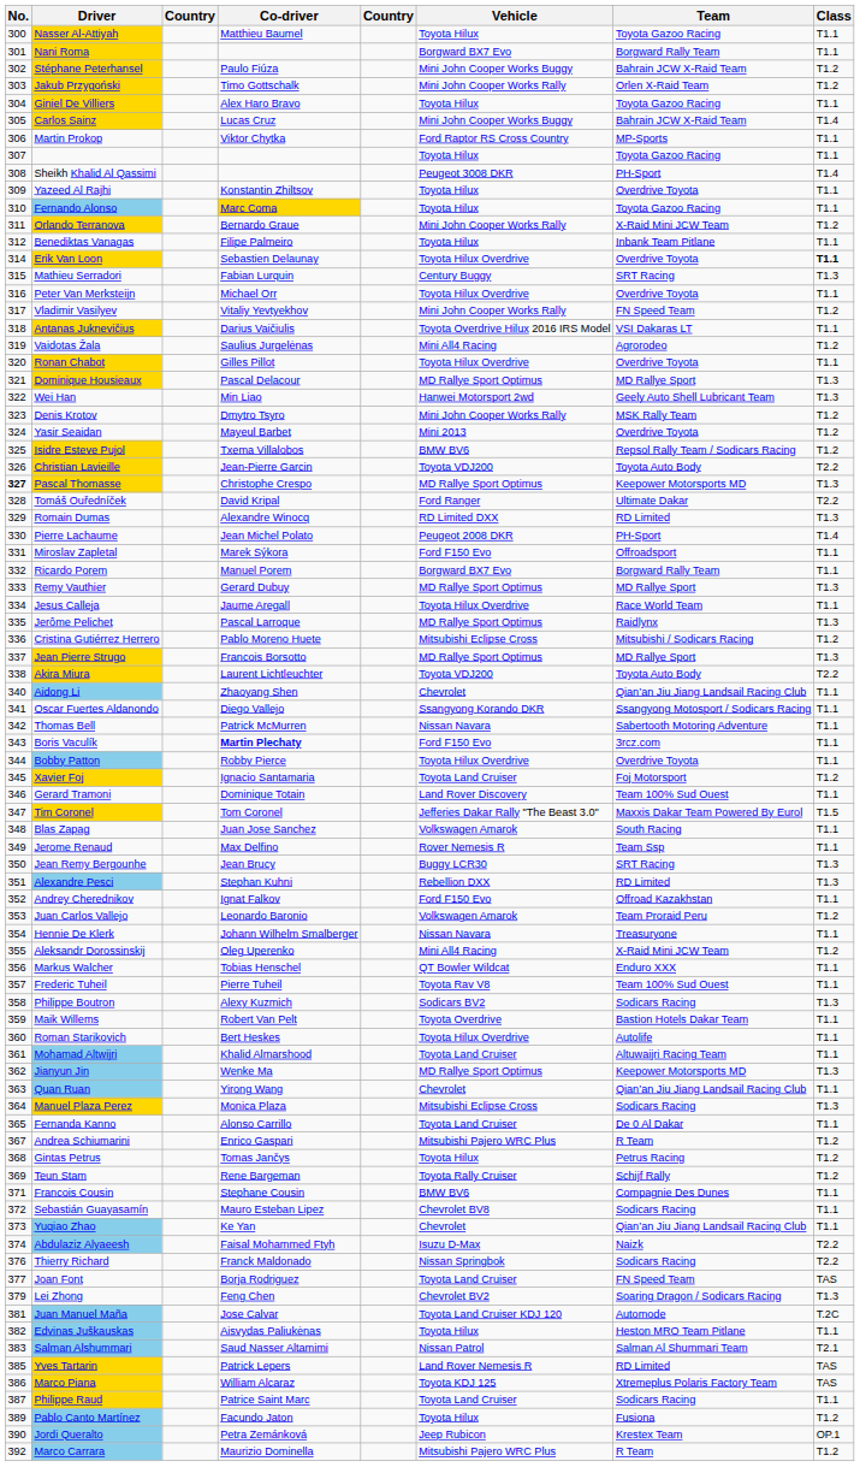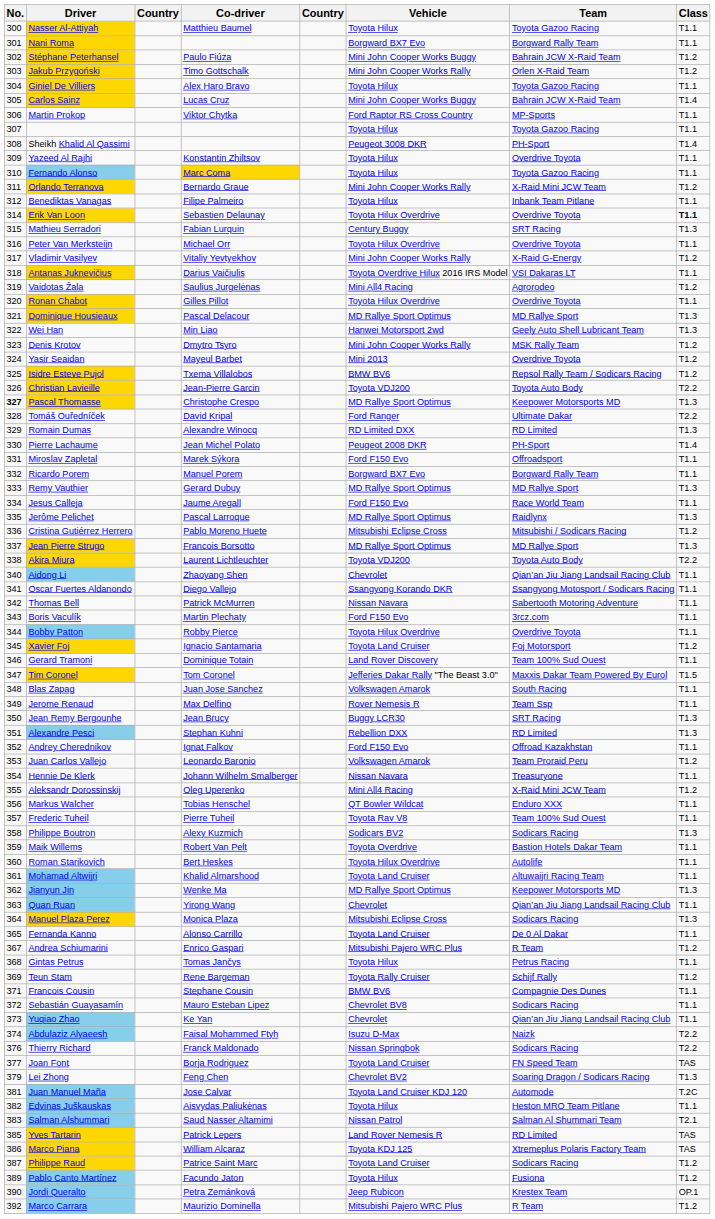 <table class="wikitable sortable" style="font-size:85%;">
 <tr>
 <th><big>No.</big></th>
 <th><big>Driver</big></th>
 <th><big>Country</big></th>
 <th><big>Co-driver</big></th>
 <th><big>Country</big></th>
 <th><big>Vehicle</big></th>
 <th><big>Team</big></th>
 <th><big>Class</big></th>
 </tr>
 <tr>
 <td>300</td>
 <td bgcolor="gold"><a href='#'>Nasser Al-Attiyah</a></td>
 <td></td>
 <td><a href='#'>Matthieu Baumel</a></td>
 <td></td>
 <td><a href='#'>Toyota Hilux</a></td>
 <td><a href='#'>Toyota Gazoo Racing</a></td>
 <td>T1.1</td>
 </tr>
 <tr>
 <td>301</td>
 <td bgcolor="gold"><a href='#'>Nani Roma</a></td>
 <td></td>
 <td></td>
 <td></td>
 <td><a href='#'>Borgward BX7 Evo</a></td>
 <td><a href='#'>Borgward Rally Team</a></td>
 <td>T1.1</td>
 </tr>
 <tr>
 <td>302</td>
 <td bgcolor="gold"><a href='#'>Stéphane Peterhansel</a></td>
 <td></td>
 <td><a href='#'>Paulo Fiúza</a></td>
 <td></td>
 <td><a href='#'>Mini John Cooper Works Buggy</a></td>
 <td><a href='#'>Bahrain JCW X-Raid Team</a></td>
 <td>T1.2</td>
 </tr>
 <tr>
 <td>303</td>
 <td bgcolor="gold"><a href='#'>Jakub Przygoński</a></td>
 <td></td>
 <td><a href='#'>Timo Gottschalk</a></td>
 <td></td>
 <td><a href='#'>Mini John Cooper Works Rally</a></td>
 <td><a href='#'>Orlen X-Raid Team</a></td>
 <td>T1.2</td>
 </tr>
 <tr>
 <td>304</td>
 <td bgcolor="gold"><a href='#'>Giniel De Villiers</a></td>
 <td></td>
 <td><a href='#'>Alex Haro Bravo</a></td>
 <td></td>
 <td><a href='#'>Toyota Hilux</a></td>
 <td><a href='#'>Toyota Gazoo Racing</a></td>
 <td>T1.1</td>
 </tr>
 <tr>
 <td>305</td>
 <td bgcolor="gold"><a href='#'>Carlos Sainz</a></td>
 <td></td>
 <td><a href='#'>Lucas Cruz</a></td>
 <td></td>
 <td><a href='#'>Mini John Cooper Works Buggy</a></td>
 <td><a href='#'>Bahrain JCW X-Raid Team</a></td>
 <td>T1.4</td>
 </tr>
 <tr>
 <td>306</td>
 <td><a href='#'>Martin Prokop</a></td>
 <td></td>
 <td><a href='#'>Viktor Chytka</a></td>
 <td></td>
 <td><a href='#'>Ford Raptor RS Cross Country</a></td>
 <td><a href='#'>MP-Sports</a></td>
 <td>T1.1</td>
 </tr>
 <tr>
 <td>307</td>
 <td></td>
 <td></td>
 <td></td>
 <td></td>
 <td><a href='#'>Toyota Hilux</a></td>
 <td><a href='#'>Toyota Gazoo Racing</a></td>
 <td>T1.1</td>
 </tr>
 <tr>
 <td>308</td>
 <td>Sheikh <a href='#'>Khalid Al Qassimi</a></td>
 <td></td>
 <td></td>
 <td></td>
 <td><a href='#'>Peugeot 3008 DKR</a></td>
 <td><a href='#'>PH-Sport</a></td>
 <td>T1.4</td>
 </tr>
 <tr>
 <td>309</td>
 <td><a href='#'>Yazeed Al Rajhi</a></td>
 <td></td>
 <td><a href='#'>Konstantin Zhiltsov</a></td>
 <td></td>
 <td><a href='#'>Toyota Hilux</a></td>
 <td><a href='#'>Overdrive Toyota</a></td>
 <td>T1.1</td>
 </tr>
 <tr>
 <td>310</td>
 <td bgcolor="skyblue"><a href='#'>Fernando Alonso</a></td>
 <td></td>
 <td bgcolor="gold"><a href='#'>Marc Coma</a></td>
 <td></td>
 <td><a href='#'>Toyota Hilux</a></td>
 <td><a href='#'>Toyota Gazoo Racing</a></td>
 <td>T1.1</td>
 </tr>
 <tr>
 <td>311</td>
 <td bgcolor="gold"><a href='#'>Orlando Terranova</a></td>
 <td></td>
 <td><a href='#'>Bernardo Graue</a></td>
 <td></td>
 <td><a href='#'>Mini John Cooper Works Rally</a></td>
 <td><a href='#'>X-Raid Mini JCW Team</a></td>
 <td>T1.2</td>
 </tr>
 <tr>
 <td>312</td>
 <td><a href='#'>Benediktas Vanagas</a></td>
 <td></td>
 <td><a href='#'>Filipe Palmeiro</a></td>
 <td></td>
 <td><a href='#'>Toyota Hilux</a></td>
 <td><a href='#'>Inbank Team Pitlane</a></td>
 <td>T1.1</td>
 </tr>
 <tr>
 <td>314</td>
 <td bgcolor="gold"><a href='#'>Erik Van Loon</a></td>
 <td></td>
 <td><a href='#'>Sebastien Delaunay</a></td>
 <td></td>
 <td><a href='#'>Toyota Hilux Overdrive</a></td>
 <td><a href='#'>Overdrive Toyota</a></td>
 <td><strong>T1.1</strong></td>
 </tr>
 <tr>
 <td>315</td>
 <td><a href='#'>Mathieu Serradori</a></td>
 <td></td>
 <td><a href='#'>Fabian Lurquin</a></td>
 <td></td>
 <td><a href='#'>Century Buggy</a></td>
 <td><a href='#'>SRT Racing</a></td>
 <td>T1.3</td>
 </tr>
 <tr>
 <td>316</td>
 <td><a href='#'>Peter Van Merksteijn</a></td>
 <td></td>
 <td><a href='#'>Michael Orr</a></td>
 <td></td>
 <td><a href='#'>Toyota Hilux Overdrive</a></td>
 <td><a href='#'>Overdrive Toyota</a></td>
 <td>T1.1</td>
 </tr>
 <tr>
 <td>317</td>
 <td><a href='#'>Vladimir Vasilyev</a></td>
 <td></td>
 <td><a href='#'>Vitaliy Yevtyekhov</a></td>
 <td></td>
 <td><a href='#'>Mini John Cooper Works Rally</a></td>
-<td><a href='#'>FN Speed Team</a></td>
+<td><a href='#'>X-Raid G-Energy</a></td>
 <td>T1.2</td>
 </tr>
 <tr>
 <td>318</td>
 <td bgcolor="gold"><a href='#'>Antanas Juknevičius</a></td>
 <td></td>
 <td><a href='#'>Darius Vaičiulis</a></td>
 <td></td>
 <td><a href='#'>Toyota Overdrive Hilux</a> 2016 IRS Model</td>
 <td><a href='#'>VSI Dakaras LT</a></td>
 <td>T1.1</td>
 </tr>
 <tr>
 <td>319</td>
 <td><a href='#'>Vaidotas Žala</a></td>
 <td></td>
 <td><a href='#'>Saulius Jurgelėnas</a></td>
 <td></td>
 <td><a href='#'>Mini All4 Racing</a></td>
 <td><a href='#'>Agrorodeo</a></td>
 <td>T1.2</td>
 </tr>
 <tr>
 <td>320</td>
 <td bgcolor="gold"><a href='#'>Ronan Chabot</a></td>
 <td></td>
 <td><a href='#'>Gilles Pillot</a></td>
 <td></td>
 <td><a href='#'>Toyota Hilux Overdrive</a></td>
 <td><a href='#'>Overdrive Toyota</a></td>
 <td>T1.1</td>
 </tr>
 <tr>
 <td>321</td>
 <td bgcolor="gold"><a href='#'>Dominique Housieaux</a></td>
 <td></td>
 <td><a href='#'>Pascal Delacour</a></td>
 <td></td>
 <td><a href='#'>MD Rallye Sport Optimus</a></td>
 <td><a href='#'>MD Rallye Sport</a></td>
 <td>T1.3</td>
 </tr>
 <tr>
 <td>322</td>
 <td><a href='#'>Wei Han</a></td>
 <td></td>
 <td><a href='#'>Min Liao</a></td>
 <td></td>
 <td><a href='#'>Hanwei Motorsport 2wd</a></td>
 <td><a href='#'>Geely Auto Shell Lubricant Team</a></td>
 <td>T1.3</td>
 </tr>
 <tr>
 <td>323</td>
 <td><a href='#'>Denis Krotov</a></td>
 <td></td>
 <td><a href='#'>Dmytro Tsyro</a></td>
 <td></td>
 <td><a href='#'>Mini John Cooper Works Rally</a></td>
 <td><a href='#'>MSK Rally Team</a></td>
 <td>T1.2</td>
 </tr>
 <tr>
 <td>324</td>
 <td><a href='#'>Yasir Seaidan</a></td>
 <td></td>
 <td><a href='#'>Mayeul Barbet</a></td>
 <td></td>
 <td><a href='#'>Mini 2013</a></td>
 <td><a href='#'>Overdrive Toyota</a></td>
 <td>T1.2</td>
 </tr>
 <tr>
 <td>325</td>
 <td bgcolor="gold"><a href='#'>Isidre Esteve Pujol</a></td>
 <td></td>
 <td><a href='#'>Txema Villalobos</a></td>
 <td></td>
 <td><a href='#'>BMW BV6</a></td>
 <td><a href='#'>Repsol Rally Team / Sodicars Racing</a></td>
 <td>T1.2</td>
 </tr>
 <tr>
 <td>326</td>
 <td bgcolor="gold"><a href='#'>Christian Lavieille</a></td>
 <td></td>
 <td><a href='#'>Jean-Pierre Garcin</a></td>
 <td></td>
 <td><a href='#'>Toyota VDJ200</a></td>
 <td><a href='#'>Toyota Auto Body</a></td>
 <td>T2.2</td>
 </tr>
 <tr>
 <td><strong>327</strong></td>
 <td bgcolor="gold"><a href='#'>Pascal Thomasse</a></td>
 <td></td>
 <td><a href='#'>Christophe Crespo</a></td>
 <td></td>
 <td><a href='#'>MD Rallye Sport Optimus</a></td>
 <td><a href='#'>Keepower Motorsports MD</a></td>
 <td>T1.3</td>
 </tr>
 <tr>
 <td>328</td>
 <td><a href='#'>Tomáš Ouředníček</a></td>
 <td></td>
 <td><a href='#'>David Kripal</a></td>
 <td></td>
 <td><a href='#'>Ford Ranger</a></td>
 <td><a href='#'>Ultimate Dakar</a></td>
 <td>T2.2</td>
 </tr>
 <tr>
 <td>329</td>
 <td><a href='#'>Romain Dumas</a></td>
 <td></td>
 <td><a href='#'>Alexandre Winocq</a></td>
 <td></td>
 <td><a href='#'>RD Limited DXX</a></td>
 <td><a href='#'>RD Limited</a></td>
 <td>T1.3</td>
 </tr>
 <tr>
 <td>330</td>
 <td><a href='#'>Pierre Lachaume</a></td>
 <td></td>
 <td><a href='#'>Jean Michel Polato</a></td>
 <td></td>
 <td><a href='#'>Peugeot 2008 DKR</a></td>
 <td><a href='#'>PH-Sport</a></td>
 <td>T1.4</td>
 </tr>
 <tr>
 <td>331</td>
 <td><a href='#'>Miroslav Zapletal</a></td>
 <td></td>
 <td><a href='#'>Marek Sýkora</a></td>
 <td></td>
 <td><a href='#'>Ford F150 Evo</a></td>
 <td><a href='#'>Offroadsport</a></td>
 <td>T1.1</td>
 </tr>
 <tr>
 <td>332</td>
 <td><a href='#'>Ricardo Porem</a></td>
 <td></td>
 <td><a href='#'>Manuel Porem</a></td>
 <td></td>
 <td><a href='#'>Borgward BX7 Evo</a></td>
 <td><a href='#'>Borgward Rally Team</a></td>
 <td>T1.1</td>
 </tr>
 <tr>
 <td>333</td>
 <td><a href='#'>Remy Vauthier</a></td>
 <td></td>
 <td><a href='#'>Gerard Dubuy</a></td>
 <td></td>
 <td><a href='#'>MD Rallye Sport Optimus</a></td>
 <td><a href='#'>MD Rallye Sport</a></td>
 <td>T1.3</td>
 </tr>
 <tr>
 <td>334</td>
 <td><a href='#'>Jesus Calleja</a></td>
 <td></td>
 <td><a href='#'>Jaume Aregall</a></td>
 <td></td>
-<td><a href='#'>Toyota Hilux Overdrive</a></td>
+<td><a href='#'>Ford F150 Evo</a></td>
 <td><a href='#'>Race World Team</a></td>
 <td>T1.1</td>
 </tr>
 <tr>
 <td>335</td>
 <td><a href='#'>Jerôme Pelichet</a></td>
 <td></td>
 <td><a href='#'>Pascal Larroque</a></td>
 <td></td>
 <td><a href='#'>MD Rallye Sport Optimus</a></td>
 <td><a href='#'>Raidlynx</a></td>
 <td>T1.3</td>
 </tr>
 <tr>
 <td>336</td>
 <td><a href='#'>Cristina Gutiérrez Herrero</a></td>
 <td></td>
 <td><a href='#'>Pablo Moreno Huete</a></td>
 <td></td>
 <td><a href='#'>Mitsubishi Eclipse Cross</a></td>
 <td><a href='#'>Mitsubishi / Sodicars Racing</a></td>
 <td>T1.2</td>
 </tr>
 <tr>
 <td>337</td>
 <td bgcolor="gold"><a href='#'>Jean Pierre Strugo</a></td>
 <td></td>
 <td><a href='#'>Francois Borsotto</a></td>
 <td></td>
 <td><a href='#'>MD Rallye Sport Optimus</a></td>
 <td><a href='#'>MD Rallye Sport</a></td>
 <td>T1.3</td>
 </tr>
 <tr>
 <td>338</td>
 <td bgcolor="gold"><a href='#'>Akira Miura</a></td>
 <td></td>
 <td><a href='#'>Laurent Lichtleuchter</a></td>
 <td></td>
 <td><a href='#'>Toyota VDJ200</a></td>
 <td><a href='#'>Toyota Auto Body</a></td>
 <td>T2.2</td>
 </tr>
 <tr>
 <td>340</td>
 <td bgcolor="skyblue"><a href='#'>Aidong Li</a></td>
 <td></td>
 <td><a href='#'>Zhaoyang Shen</a></td>
 <td></td>
 <td><a href='#'>Chevrolet</a></td>
 <td><a href='#'>Qian’an Jiu Jiang Landsail Racing Club</a></td>
 <td>T1.1</td>
 </tr>
 <tr>
 <td>341</td>
 <td><a href='#'>Oscar Fuertes Aldanondo</a></td>
 <td></td>
 <td><a href='#'>Diego Vallejo</a></td>
 <td></td>
 <td><a href='#'>Ssangyong Korando DKR</a></td>
 <td><a href='#'>Ssangyong Motosport / Sodicars Racing</a></td>
 <td>T1.1</td>
 </tr>
 <tr>
 <td>342</td>
 <td><a href='#'>Thomas Bell</a></td>
 <td></td>
 <td><a href='#'>Patrick McMurren</a></td>
 <td></td>
 <td><a href='#'>Nissan Navara</a></td>
 <td><a href='#'>Sabertooth Motoring Adventure</a></td>
 <td>T1.1</td>
 </tr>
 <tr>
 <td>343</td>
 <td><a href='#'>Boris Vaculík</a></td>
 <td></td>
-<td><strong><a href='#'>Martin Plechaty</a></strong></td>
+<td><a href='#'>Martin Plechaty</a></td>
 <td></td>
 <td><a href='#'>Ford F150 Evo</a></td>
 <td><a href='#'>3rcz.com</a></td>
 <td>T1.1</td>
 </tr>
 <tr>
 <td>344</td>
 <td bgcolor="skyblue"><a href='#'>Bobby Patton</a></td>
 <td></td>
 <td><a href='#'>Robby Pierce</a></td>
 <td></td>
 <td><a href='#'>Toyota Hilux Overdrive</a></td>
 <td><a href='#'>Overdrive Toyota</a></td>
 <td>T1.1</td>
 </tr>
 <tr>
 <td>345</td>
 <td bgcolor="gold"><a href='#'>Xavier Foj</a></td>
 <td></td>
 <td><a href='#'>Ignacio Santamaria</a></td>
 <td></td>
 <td><a href='#'>Toyota Land Cruiser</a></td>
 <td><a href='#'>Foj Motorsport</a></td>
 <td>T1.2</td>
 </tr>
 <tr>
 <td>346</td>
 <td><a href='#'>Gerard Tramoni</a></td>
 <td></td>
 <td><a href='#'>Dominique Totain</a></td>
 <td></td>
 <td><a href='#'>Land Rover Discovery</a></td>
 <td><a href='#'>Team 100% Sud Ouest</a></td>
 <td>T1.1</td>
 </tr>
 <tr>
 <td>347</td>
 <td bgcolor="gold"><a href='#'>Tim Coronel</a></td>
 <td></td>
 <td><a href='#'>Tom Coronel</a></td>
 <td></td>
 <td><a href='#'>Jefferies Dakar Rally</a> "The Beast 3.0"</td>
 <td><a href='#'>Maxxis Dakar Team Powered By Eurol</a></td>
 <td>T1.5</td>
 </tr>
 <tr>
 <td>348</td>
 <td><a href='#'>Blas Zapag</a></td>
 <td></td>
 <td><a href='#'>Juan Jose Sanchez</a></td>
 <td></td>
 <td><a href='#'>Volkswagen Amarok</a></td>
 <td><a href='#'>South Racing</a></td>
 <td>T1.1</td>
 </tr>
 <tr>
 <td>349</td>
 <td><a href='#'>Jerome Renaud</a></td>
 <td></td>
 <td><a href='#'>Max Delfino</a></td>
 <td></td>
 <td><a href='#'>Rover Nemesis R</a></td>
 <td><a href='#'>Team Ssp</a></td>
 <td>T1.1</td>
 </tr>
 <tr>
 <td>350</td>
 <td><a href='#'>Jean Remy Bergounhe</a></td>
 <td></td>
 <td><a href='#'>Jean Brucy</a></td>
 <td></td>
 <td><a href='#'>Buggy LCR30</a></td>
 <td><a href='#'>SRT Racing</a></td>
 <td>T1.3</td>
 </tr>
 <tr>
 <td>351</td>
 <td bgcolor="skyblue"><a href='#'>Alexandre Pesci</a></td>
 <td></td>
 <td><a href='#'>Stephan Kuhni</a></td>
 <td></td>
 <td><a href='#'>Rebellion DXX</a></td>
 <td><a href='#'>RD Limited</a></td>
 <td>T1.3</td>
 </tr>
 <tr>
 <td>352</td>
 <td><a href='#'>Andrey Cherednikov</a></td>
 <td></td>
 <td><a href='#'>Ignat Falkov</a></td>
 <td></td>
 <td><a href='#'>Ford F150 Evo</a></td>
 <td><a href='#'>Offroad Kazakhstan</a></td>
 <td>T1.1</td>
 </tr>
 <tr>
 <td>353</td>
 <td><a href='#'>Juan Carlos Vallejo</a></td>
 <td></td>
 <td><a href='#'>Leonardo Baronio</a></td>
 <td></td>
 <td><a href='#'>Volkswagen Amarok</a></td>
 <td><a href='#'>Team Proraid Peru</a></td>
 <td>T1.2</td>
 </tr>
 <tr>
 <td>354</td>
 <td><a href='#'>Hennie De Klerk</a></td>
 <td></td>
 <td><a href='#'>Johann Wilhelm Smalberger</a></td>
 <td></td>
 <td><a href='#'>Nissan Navara</a></td>
 <td><a href='#'>Treasuryone</a></td>
 <td>T1.1</td>
 </tr>
 <tr>
 <td>355</td>
 <td><a href='#'>Aleksandr Dorossinskij</a></td>
 <td></td>
 <td><a href='#'>Oleg Uperenko</a></td>
 <td></td>
 <td><a href='#'>Mini All4 Racing</a></td>
 <td><a href='#'>X-Raid Mini JCW Team</a></td>
 <td>T1.2</td>
 </tr>
 <tr>
 <td>356</td>
 <td><a href='#'>Markus Walcher</a></td>
 <td></td>
 <td><a href='#'>Tobias Henschel</a></td>
 <td></td>
 <td><a href='#'>QT Bowler Wildcat</a></td>
 <td><a href='#'>Enduro XXX</a></td>
 <td>T1.1</td>
 </tr>
 <tr>
 <td>357</td>
 <td><a href='#'>Frederic Tuheil</a></td>
 <td></td>
 <td><a href='#'>Pierre Tuheil</a></td>
 <td></td>
 <td><a href='#'>Toyota Rav V8</a></td>
 <td><a href='#'>Team 100% Sud Ouest</a></td>
 <td>T1.1</td>
 </tr>
 <tr>
 <td>358</td>
 <td><a href='#'>Philippe Boutron</a></td>
 <td></td>
 <td><a href='#'>Alexy Kuzmich</a></td>
 <td></td>
 <td><a href='#'>Sodicars BV2</a></td>
 <td><a href='#'>Sodicars Racing</a></td>
 <td>T1.3</td>
 </tr>
 <tr>
 <td>359</td>
 <td><a href='#'>Maik Willems</a></td>
 <td></td>
 <td><a href='#'>Robert Van Pelt</a></td>
 <td></td>
 <td><a href='#'>Toyota Overdrive</a></td>
 <td><a href='#'>Bastion Hotels Dakar Team</a></td>
 <td>T1.1</td>
 </tr>
 <tr>
 <td>360</td>
 <td><a href='#'>Roman Starikovich</a></td>
 <td></td>
 <td><a href='#'>Bert Heskes</a></td>
 <td></td>
 <td><a href='#'>Toyota Hilux Overdrive</a></td>
 <td><a href='#'>Autolife</a></td>
 <td>T1.1</td>
 </tr>
 <tr>
 <td>361</td>
 <td bgcolor="skyblue"><a href='#'>Mohamad Altwijri</a></td>
 <td></td>
 <td><a href='#'>Khalid Almarshood</a></td>
 <td></td>
 <td><a href='#'>Toyota Land Cruiser</a></td>
 <td><a href='#'>Altuwaijri Racing Team</a></td>
 <td>T1.1</td>
 </tr>
 <tr>
 <td>362</td>
 <td bgcolor="skyblue"><a href='#'>Jianyun Jin</a></td>
 <td></td>
 <td><a href='#'>Wenke Ma</a></td>
 <td></td>
 <td><a href='#'>MD Rallye Sport Optimus</a></td>
 <td><a href='#'>Keepower Motorsports MD</a></td>
 <td>T1.3</td>
 </tr>
 <tr>
 <td>363</td>
 <td bgcolor="skyblue"><a href='#'>Quan Ruan</a></td>
 <td></td>
 <td><a href='#'>Yirong Wang</a></td>
 <td></td>
 <td><a href='#'>Chevrolet</a></td>
 <td><a href='#'>Qian’an Jiu Jiang Landsail Racing Club</a></td>
 <td>T1.1</td>
 </tr>
 <tr>
 <td>364</td>
 <td bgcolor="gold"><a href='#'>Manuel Plaza Perez</a></td>
 <td></td>
 <td><a href='#'>Monica Plaza</a></td>
 <td></td>
 <td><a href='#'>Mitsubishi Eclipse Cross</a></td>
 <td><a href='#'>Sodicars Racing</a></td>
 <td>T1.3</td>
 </tr>
 <tr>
 <td>365</td>
 <td><a href='#'>Fernanda Kanno</a></td>
 <td></td>
 <td><a href='#'>Alonso Carrillo</a></td>
 <td></td>
 <td><a href='#'>Toyota Land Cruiser</a></td>
 <td><a href='#'>De 0 Al Dakar</a></td>
 <td>T1.1</td>
 </tr>
 <tr>
 <td>367</td>
 <td><a href='#'>Andrea Schiumarini</a></td>
 <td></td>
 <td><a href='#'>Enrico Gaspari</a></td>
 <td></td>
 <td><a href='#'>Mitsubishi Pajero WRC Plus</a></td>
 <td><a href='#'>R Team</a></td>
 <td>T1.2</td>
 </tr>
 <tr>
 <td>368</td>
 <td><a href='#'>Gintas Petrus</a></td>
 <td></td>
 <td><a href='#'>Tomas Jančys</a></td>
 <td></td>
 <td><a href='#'>Toyota Hilux</a></td>
 <td><a href='#'>Petrus Racing</a></td>
-<td>T1.2</td>
+<td>T1.1</td>
 </tr>
 <tr>
 <td>369</td>
 <td><a href='#'>Teun Stam</a></td>
 <td></td>
 <td><a href='#'>Rene Bargeman</a></td>
 <td></td>
 <td><a href='#'>Toyota Rally Cruiser</a></td>
 <td><a href='#'>Schijf Rally</a></td>
 <td>T1.2</td>
 </tr>
 <tr>
 <td>371</td>
 <td><a href='#'>Francois Cousin</a></td>
 <td></td>
 <td><a href='#'>Stephane Cousin</a></td>
 <td></td>
 <td><a href='#'>BMW BV6</a></td>
 <td><a href='#'>Compagnie Des Dunes</a></td>
 <td>T1.1</td>
 </tr>
 <tr>
 <td>372</td>
 <td><a href='#'>Sebastián Guayasamín</a></td>
 <td></td>
 <td><a href='#'>Mauro Esteban Lipez</a></td>
 <td></td>
 <td><a href='#'>Chevrolet BV8</a></td>
 <td><a href='#'>Sodicars Racing</a></td>
 <td>T1.1</td>
 </tr>
 <tr>
 <td>373</td>
 <td bgcolor="skyblue"><a href='#'>Yuqiao Zhao</a></td>
 <td></td>
 <td><a href='#'>Ke Yan</a></td>
 <td></td>
 <td><a href='#'>Chevrolet</a></td>
 <td><a href='#'>Qian’an Jiu Jiang Landsail Racing Club</a></td>
 <td>T1.1</td>
 </tr>
 <tr>
 <td>374</td>
 <td bgcolor="skyblue"><a href='#'>Abdulaziz Alyaeesh</a></td>
 <td></td>
 <td><a href='#'>Faisal Mohammed Ftyh</a></td>
 <td></td>
 <td><a href='#'>Isuzu D-Max</a></td>
 <td><a href='#'>Naizk</a></td>
 <td>T2.2</td>
 </tr>
 <tr>
 <td>376</td>
 <td><a href='#'>Thierry Richard</a></td>
 <td></td>
 <td><a href='#'>Franck Maldonado</a></td>
 <td></td>
 <td><a href='#'>Nissan Springbok</a></td>
 <td><a href='#'>Sodicars Racing</a></td>
 <td>T2.2</td>
 </tr>
 <tr>
 <td>377</td>
 <td><a href='#'>Joan Font</a></td>
 <td></td>
 <td><a href='#'>Borja Rodriguez</a></td>
 <td></td>
 <td><a href='#'>Toyota Land Cruiser</a></td>
 <td><a href='#'>FN Speed Team</a></td>
 <td>TAS</td>
 </tr>
 <tr>
 <td>379</td>
 <td><a href='#'>Lei Zhong</a></td>
 <td></td>
 <td><a href='#'>Feng Chen</a></td>
 <td></td>
 <td><a href='#'>Chevrolet BV2</a></td>
 <td><a href='#'>Soaring Dragon / Sodicars Racing</a></td>
 <td>T1.3</td>
 </tr>
 <tr>
 <td>381</td>
 <td bgcolor="skyblue"><a href='#'>Juan Manuel Maña</a></td>
 <td></td>
 <td><a href='#'>Jose Calvar</a></td>
 <td></td>
 <td><a href='#'>Toyota Land Cruiser KDJ 120</a></td>
 <td><a href='#'>Automode</a></td>
 <td>T.2C</td>
 </tr>
 <tr>
 <td>382</td>
 <td bgcolor="skyblue"><a href='#'>Edvinas Juškauskas</a></td>
 <td></td>
 <td><a href='#'>Aisvydas Paliukėnas</a></td>
 <td></td>
 <td><a href='#'>Toyota Hilux</a></td>
 <td><a href='#'>Heston MRO Team Pitlane</a></td>
 <td>T1.1</td>
 </tr>
 <tr>
 <td>383</td>
 <td bgcolor="skyblue"><a href='#'>Salman Alshummari</a></td>
 <td></td>
 <td><a href='#'>Saud Nasser Altamimi</a></td>
 <td></td>
 <td><a href='#'>Nissan Patrol</a></td>
 <td><a href='#'>Salman Al Shummari Team</a></td>
 <td>T2.1</td>
 </tr>
 <tr>
 <td>385</td>
 <td bgcolor="gold"><a href='#'>Yves Tartarin</a></td>
 <td></td>
 <td><a href='#'>Patrick Lepers</a></td>
 <td></td>
 <td><a href='#'>Land Rover Nemesis R</a></td>
 <td><a href='#'>RD Limited</a></td>
 <td>TAS</td>
 </tr>
 <tr>
 <td>386</td>
 <td bgcolor="gold"><a href='#'>Marco Piana</a></td>
 <td></td>
 <td><a href='#'>William Alcaraz</a></td>
 <td></td>
 <td><a href='#'>Toyota KDJ 125</a></td>
 <td><a href='#'>Xtremeplus Polaris Factory Team</a></td>
 <td>TAS</td>
 </tr>
 <tr>
 <td>387</td>
 <td bgcolor="gold"><a href='#'>Philippe Raud</a></td>
 <td></td>
 <td><a href='#'>Patrice Saint Marc</a></td>
 <td></td>
 <td><a href='#'>Toyota Land Cruiser</a></td>
 <td><a href='#'>Sodicars Racing</a></td>
-<td>T1.1</td>
+<td>T1.2</td>
 </tr>
 <tr>
 <td>389</td>
 <td bgcolor="skyblue"><a href='#'>Pablo Canto Martínez</a></td>
 <td></td>
 <td><a href='#'>Facundo Jaton</a></td>
 <td></td>
 <td><a href='#'>Toyota Hilux</a></td>
 <td><a href='#'>Fusiona</a></td>
 <td>T1.2</td>
 </tr>
 <tr>
 <td>390</td>
 <td bgcolor="skyblue"><a href='#'>Jordi Queralto</a></td>
 <td></td>
 <td><a href='#'>Petra Zemánková</a></td>
 <td></td>
 <td><a href='#'>Jeep Rubicon</a></td>
 <td><a href='#'>Krestex Team</a></td>
 <td>OP.1</td>
 </tr>
 <tr>
 <td>392</td>
 <td bgcolor="skyblue"><a href='#'>Marco Carrara</a></td>
 <td></td>
 <td><a href='#'>Maurizio Dominella</a></td>
 <td></td>
 <td><a href='#'>Mitsubishi Pajero WRC Plus</a></td>
 <td><a href='#'>R Team</a></td>
 <td>T1.2</td>
 </tr>
 </table>
